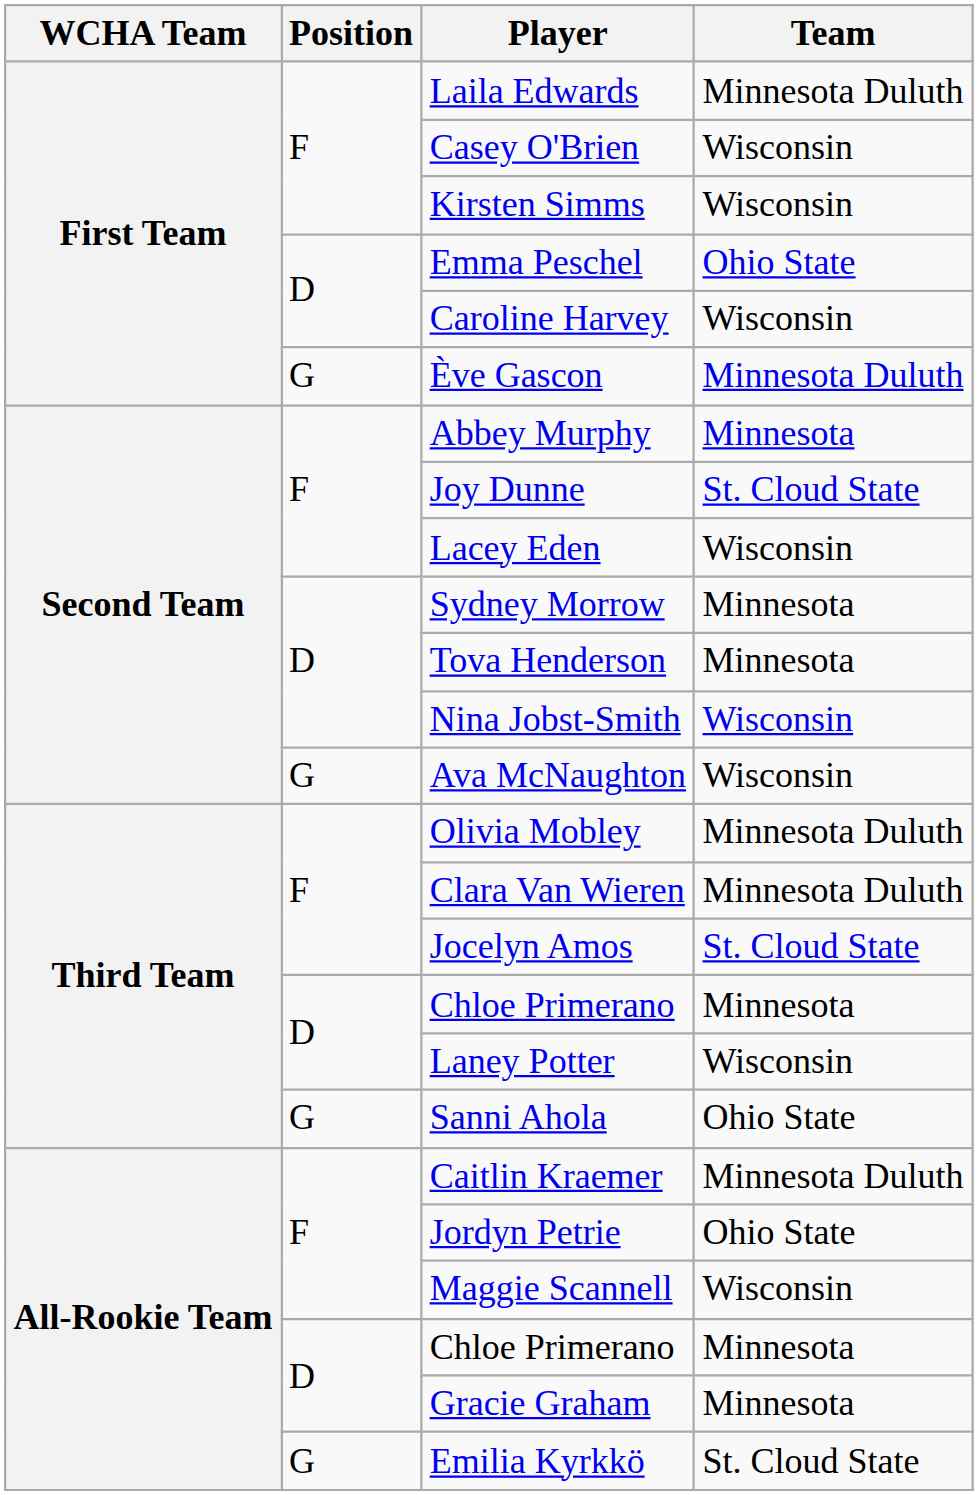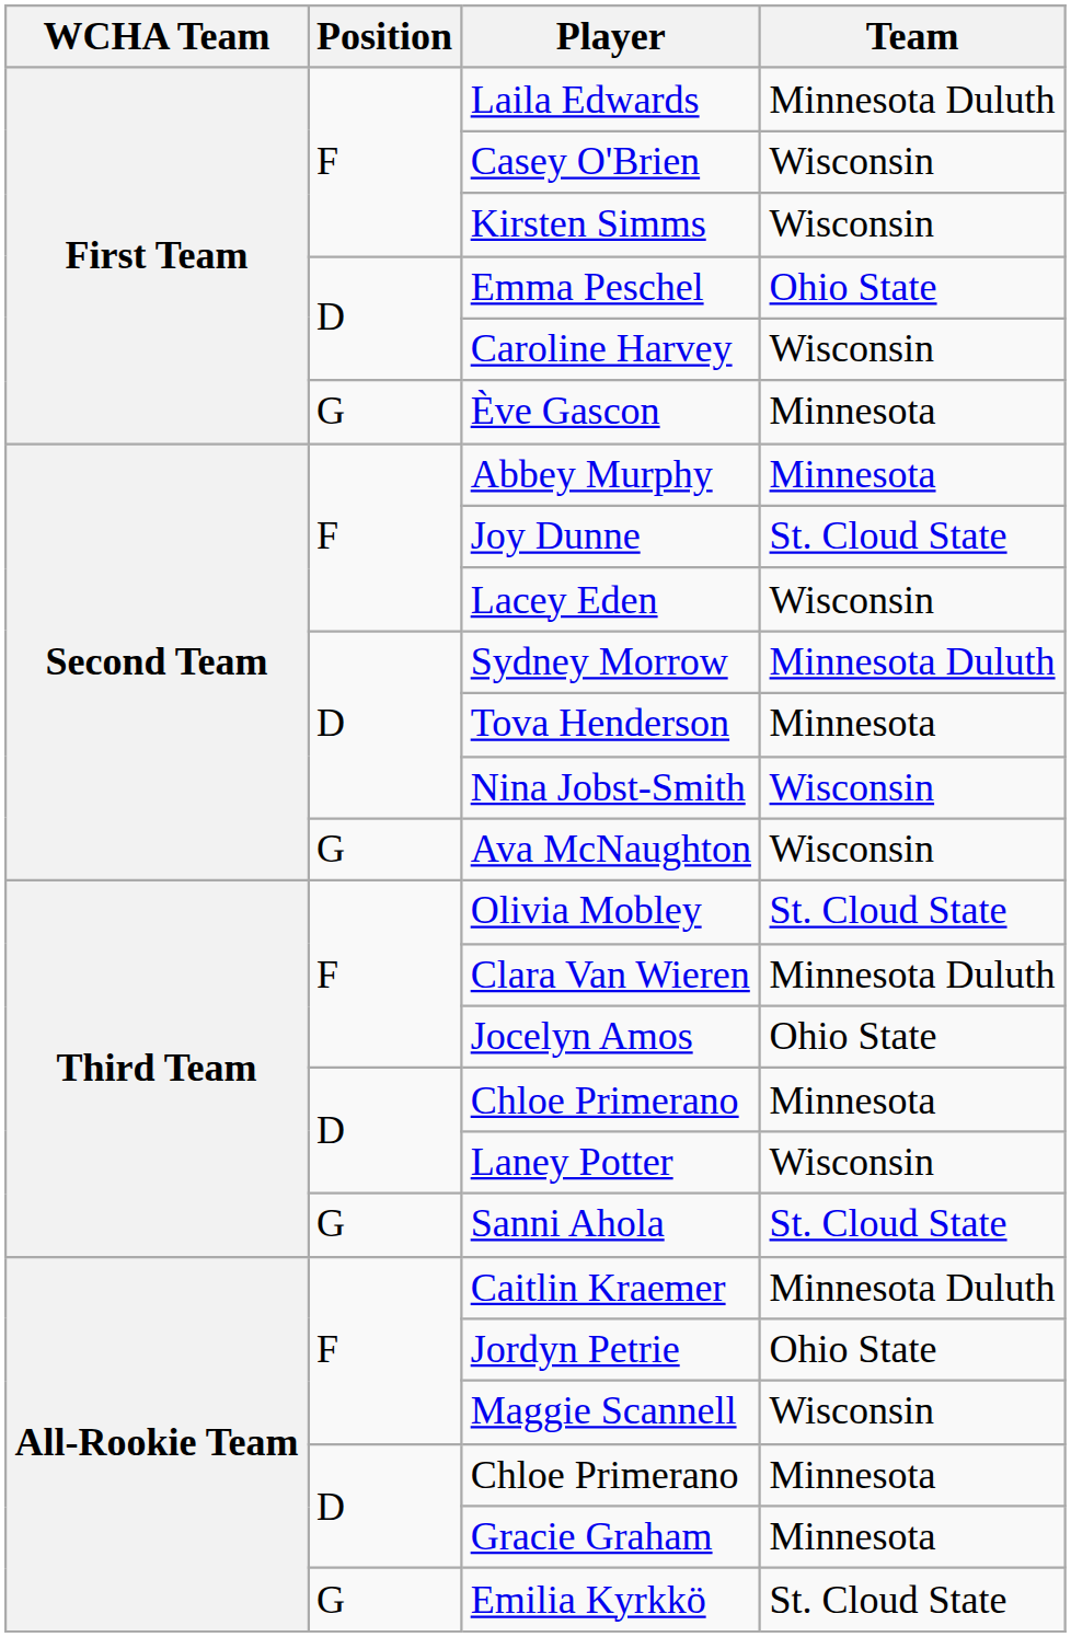 <table class="wikitable">
 <tr>
 <th scope="col">WCHA Team</th>
 <th scope="col">Position</th>
 <th scope="col">Player</th>
 <th scope="col">Team</th>
 </tr>
 <tr>
 <th scope="rowgroup" rowspan="6">First Team</th>
 <td rowspan="3">F</td>
 <td><a href='#'>Laila Edwards</a></td>
 <td>Minnesota Duluth</td>
 </tr>
 <tr>
 <td><a href='#'>Casey O'Brien</a></td>
 <td>Wisconsin</td>
 </tr>
 <tr>
 <td><a href='#'>Kirsten Simms</a></td>
 <td>Wisconsin</td>
 </tr>
 <tr>
 <td rowspan="2">D</td>
 <td><a href='#'>Emma Peschel</a></td>
 <td><a href='#'>Ohio State</a></td>
 </tr>
 <tr>
 <td><a href='#'>Caroline Harvey</a></td>
 <td>Wisconsin</td>
 </tr>
 <tr>
 <td>G</td>
 <td><a href='#'>Ève Gascon</a></td>
-<td><a href='#'>Minnesota Duluth</a></td>
+<td>Minnesota</td>
 </tr>
 <tr>
 <th scope="rowgroup" rowspan="7">Second Team</th>
 <td rowspan="3">F</td>
 <td><a href='#'>Abbey Murphy</a></td>
 <td><a href='#'>Minnesota</a></td>
 </tr>
 <tr>
 <td><a href='#'>Joy Dunne</a></td>
 <td><a href='#'>St. Cloud State</a></td>
 </tr>
 <tr>
 <td><a href='#'>Lacey Eden</a></td>
 <td>Wisconsin</td>
 </tr>
 <tr>
 <td rowspan="3">D</td>
 <td><a href='#'>Sydney Morrow</a></td>
-<td>Minnesota</td>
+<td><a href='#'>Minnesota Duluth</a></td>
 </tr>
 <tr>
 <td><a href='#'>Tova Henderson</a></td>
 <td>Minnesota</td>
 </tr>
 <tr>
 <td><a href='#'>Nina Jobst-Smith</a></td>
 <td><a href='#'>Wisconsin</a></td>
 </tr>
 <tr>
 <td>G</td>
 <td><a href='#'>Ava McNaughton</a></td>
 <td>Wisconsin</td>
 </tr>
 <tr>
 <th scope="rowgroup" rowspan="6">Third Team</th>
 <td rowspan="3">F</td>
 <td><a href='#'>Olivia Mobley</a></td>
-<td>Minnesota Duluth</td>
+<td><a href='#'>St. Cloud State</a></td>
 </tr>
 <tr>
 <td><a href='#'>Clara Van Wieren</a></td>
 <td>Minnesota Duluth</td>
 </tr>
 <tr>
 <td><a href='#'>Jocelyn Amos</a></td>
-<td><a href='#'>St. Cloud State</a></td>
+<td>Ohio State</td>
 </tr>
 <tr>
 <td rowspan="2">D</td>
 <td><a href='#'>Chloe Primerano</a></td>
 <td>Minnesota</td>
 </tr>
 <tr>
 <td><a href='#'>Laney Potter</a></td>
 <td>Wisconsin</td>
 </tr>
 <tr>
 <td>G</td>
 <td><a href='#'>Sanni Ahola</a></td>
-<td>Ohio State</td>
+<td><a href='#'>St. Cloud State</a></td>
 </tr>
 <tr>
 <th scope="rowgroup" rowspan="6">All-Rookie Team</th>
 <td rowspan="3">F</td>
 <td><a href='#'>Caitlin Kraemer</a></td>
 <td>Minnesota Duluth</td>
 </tr>
 <tr>
 <td><a href='#'>Jordyn Petrie</a></td>
 <td>Ohio State</td>
 </tr>
 <tr>
 <td><a href='#'>Maggie Scannell</a></td>
 <td>Wisconsin</td>
 </tr>
 <tr>
 <td rowspan="2">D</td>
 <td>Chloe Primerano</td>
 <td>Minnesota</td>
 </tr>
 <tr>
 <td><a href='#'>Gracie Graham</a></td>
 <td>Minnesota</td>
 </tr>
 <tr>
 <td>G</td>
 <td><a href='#'>Emilia Kyrkkö</a></td>
 <td>St. Cloud State</td>
 </tr>
 </table>
